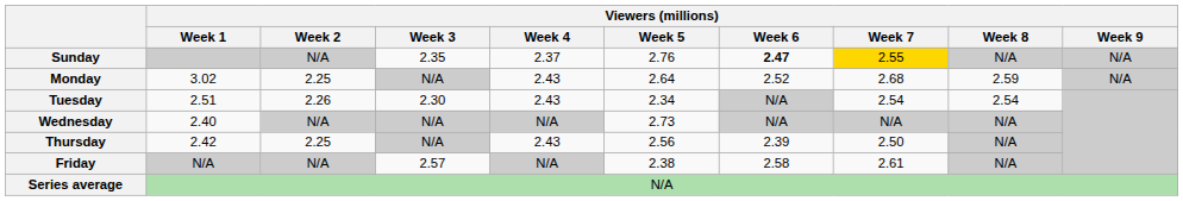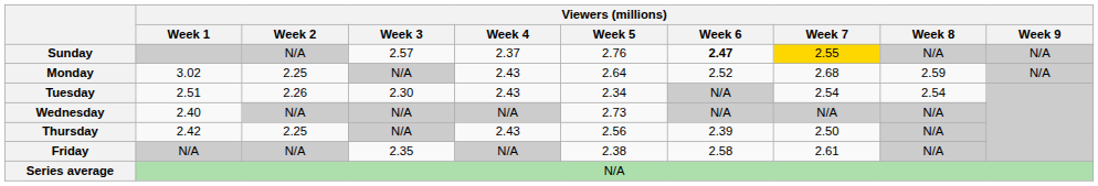 <table class="wikitable" style="font-size:90%; text-align:center; width: 100%; margin-left: auto; margin-right: auto;">
 <tr>
 <th scope="col" rowspan="2" style="width:12%;"></th>
 <th scope=col colspan=13>Viewers (millions)</th>
 </tr>
 <tr>
 <th>Week 1</th>
 <th>Week 2</th>
 <th>Week 3</th>
 <th>Week 4</th>
 <th>Week 5</th>
 <th>Week 6</th>
 <th>Week 7</th>
 <th>Week 8</th>
 <th>Week 9</th>
 </tr>
 <tr>
 <th>Sunday</th>
 <td bgcolor="#CCCCCC"></td>
 <td bgcolor="#CCCCCC">N/A</td>
-<td>2.35</td>
+<td>2.57</td>
 <td>2.37</td>
 <td>2.76</td>
 <td><strong>2.47</strong></td>
 <td style="background: gold;">2.55</td>
 <td bgcolor="#CCCCCC">N/A</td>
 <td bgcolor="#CCCCCC">N/A</td>
 </tr>
 <tr>
 <th>Monday</th>
 <td>3.02</td>
 <td>2.25</td>
 <td bgcolor="#CCCCCC">N/A</td>
 <td>2.43</td>
 <td>2.64</td>
 <td>2.52</td>
 <td>2.68</td>
 <td>2.59</td>
 <td bgcolor="#CCCCCC">N/A</td>
 </tr>
 <tr>
 <th>Tuesday</th>
 <td>2.51</td>
 <td>2.26</td>
 <td>2.30</td>
 <td>2.43</td>
 <td>2.34</td>
 <td bgcolor="#CCCCCC">N/A</td>
 <td>2.54</td>
 <td>2.54</td>
 <td bgcolor="#CCCCCC" rowspan=4></td>
 </tr>
 <tr>
 <th>Wednesday</th>
 <td>2.40</td>
 <td bgcolor="#CCCCCC">N/A</td>
 <td bgcolor="#CCCCCC">N/A</td>
 <td bgcolor="#CCCCCC">N/A</td>
 <td>2.73</td>
 <td bgcolor="#CCCCCC">N/A</td>
 <td bgcolor="#CCCCCC">N/A</td>
 <td bgcolor="#CCCCCC">N/A</td>
 </tr>
 <tr>
 <th>Thursday</th>
 <td>2.42</td>
 <td>2.25</td>
 <td bgcolor="#CCCCCC">N/A</td>
 <td>2.43</td>
 <td>2.56</td>
 <td>2.39</td>
 <td>2.50</td>
 <td bgcolor="#CCCCCC">N/A</td>
 </tr>
 <tr>
 <th>Friday</th>
 <td bgcolor="#CCCCCC">N/A</td>
 <td bgcolor="#CCCCCC">N/A</td>
-<td>2.57</td>
+<td>2.35</td>
 <td bgcolor="#CCCCCC">N/A</td>
 <td>2.38</td>
 <td>2.58</td>
 <td>2.61</td>
 <td bgcolor="#CCCCCC">N/A</td>
 </tr>
 <tr>
 <th>Series average</th>
 <td colspan="9" style="background:#ADDFAD;">N/A</td>
 </tr>
 </table>
